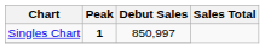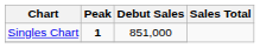 <table class="wikitable">
 <tr>
 <th style="text-align:center;">Chart</th>
 <th style="text-align:center;">Peak</th>
 <th style="text-align:center;">Debut Sales</th>
 <th style="text-align:center;">Sales Total</th>
 </tr>
 <tr>
 <td align="left"><a href='#'>Singles Chart</a></td>
 <td style="text-align:center;"><strong>1</strong></td>
-<td style="text-align:center;">850,997</td>
+<td style="text-align:center;">851,000</td>
 </tr>
 <tr>
 </tr>
 </table>
